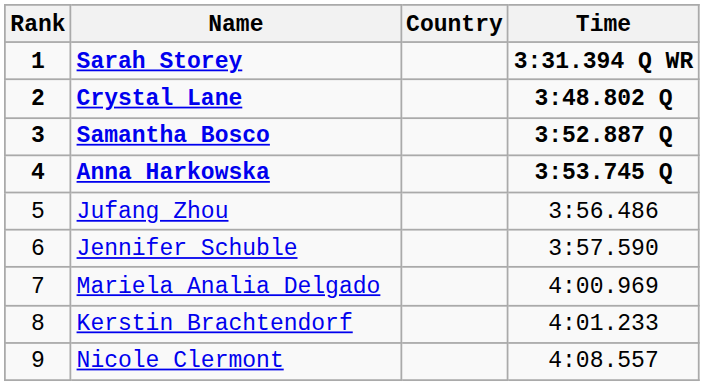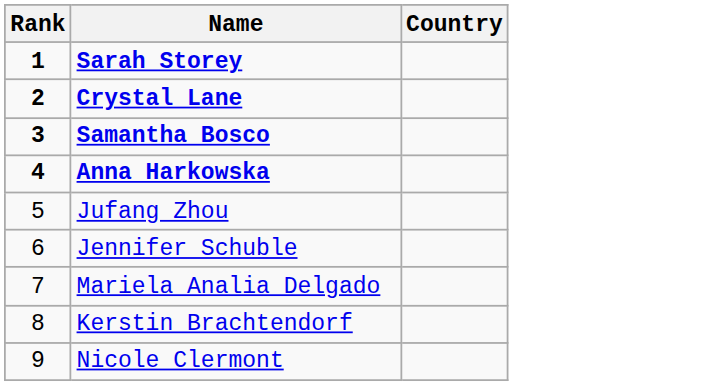 <table class="wikitable sortable">
 <tr>
 <th width=20>Rank</th>
 <th width=180>Name</th>
 <th>Country</th>
-<th>Time</th>
 </tr>
 <tr>
 <td align="center"><strong>1</strong></td>
 <td><strong><a href='#'>Sarah Storey</a></strong></td>
 <td><strong></strong></td>
-<td align="center"><strong>3:31.394 Q WR</strong></td>
 </tr>
 <tr>
 <td align="center"><strong>2</strong></td>
 <td><strong><a href='#'>Crystal Lane</a></strong></td>
 <td><strong></strong></td>
-<td align="center"><strong>3:48.802 Q</strong></td>
 </tr>
 <tr>
 <td align="center"><strong>3</strong></td>
 <td><strong><a href='#'>Samantha Bosco</a></strong></td>
 <td><strong></strong></td>
-<td align="center"><strong>3:52.887 Q</strong></td>
 </tr>
 <tr>
 <td align="center"><strong>4</strong></td>
 <td><strong><a href='#'>Anna Harkowska</a></strong></td>
 <td><strong></strong></td>
-<td align="center"><strong>3:53.745 Q</strong></td>
 </tr>
 <tr>
 <td align="center">5</td>
 <td><a href='#'>Jufang Zhou</a></td>
 <td></td>
-<td align="center">3:56.486</td>
 </tr>
 <tr>
 <td align="center">6</td>
 <td><a href='#'>Jennifer Schuble</a></td>
 <td></td>
-<td align="center">3:57.590</td>
 </tr>
 <tr>
 <td align="center">7</td>
 <td><a href='#'>Mariela Analia Delgado</a></td>
 <td></td>
-<td align="center">4:00.969</td>
 </tr>
 <tr>
 <td align="center">8</td>
 <td><a href='#'>Kerstin Brachtendorf</a></td>
 <td></td>
-<td align="center">4:01.233</td>
 </tr>
 <tr>
 <td align="center">9</td>
 <td><a href='#'>Nicole Clermont</a></td>
 <td></td>
-<td align="center">4:08.557</td>
 </tr>
 </table>
